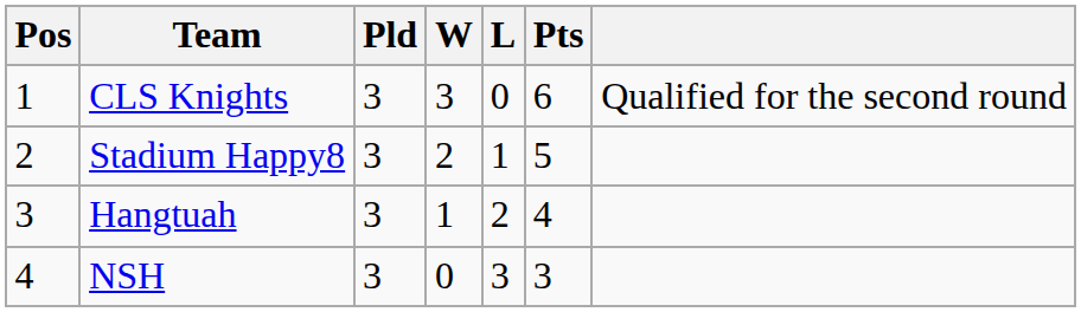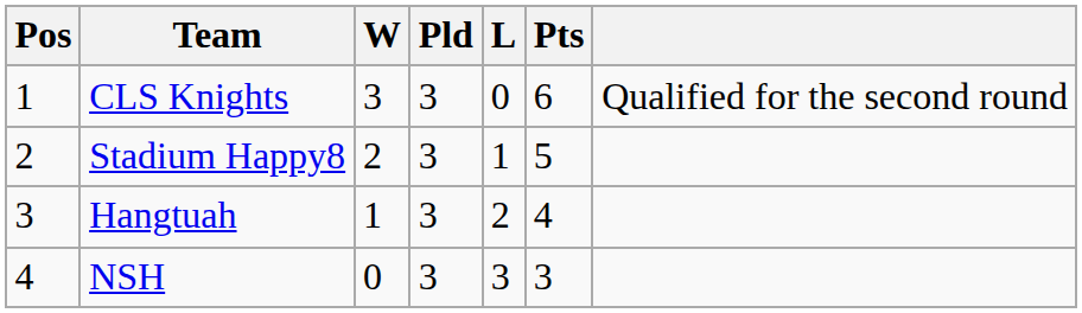 <table class="wikitable">
 <tr>
 <th>Pos</th>
 <th>Team</th>
+<th>W</th>
 <th>Pld</th>
-<th>W</th>
 <th>L</th>
 <th>Pts</th>
 <th></th>
 </tr>
 <tr>
 <td>1</td>
 <td><a href='#'>CLS Knights</a></td>
 <td>3</td>
 <td>3</td>
 <td>0</td>
 <td>6</td>
 <td>Qualified for the second round</td>
 </tr>
 <tr>
 <td>2</td>
 <td><a href='#'>Stadium Happy8</a></td>
+<td>2</td>
 <td>3</td>
-<td>2</td>
 <td>1</td>
 <td>5</td>
 <td></td>
 </tr>
 <tr>
 <td>3</td>
 <td><a href='#'>Hangtuah</a></td>
+<td>1</td>
 <td>3</td>
-<td>1</td>
 <td>2</td>
 <td>4</td>
 <td></td>
 </tr>
 <tr>
 <td>4</td>
 <td><a href='#'>NSH</a></td>
+<td>0</td>
 <td>3</td>
-<td>0</td>
 <td>3</td>
 <td>3</td>
 <td></td>
 </tr>
 </table>
